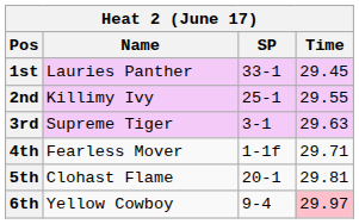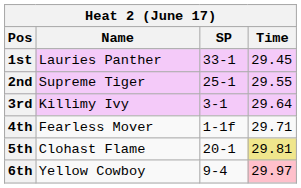 <table class="wikitable">
 <tr>
 <th colspan="6">Heat 2 (June 17)</th>
 </tr>
 <tr>
 <th width=20>Pos</th>
 <th width=150>Name</th>
 <th width=40>SP</th>
 <th width=40>Time</th>
 </tr>
 <tr style="background: #f4caf9;">
 <th>1st</th>
 <td>Lauries Panther</td>
 <td>33-1</td>
 <td>29.45</td>
 </tr>
 <tr style="background: #f4caf9;">
 <th>2nd</th>
-<td>Killimy Ivy</td>
+<td>Supreme Tiger</td>
 <td>25-1</td>
 <td>29.55</td>
 </tr>
 <tr style="background: #f4caf9;">
 <th>3rd</th>
-<td>Supreme Tiger</td>
+<td>Killimy Ivy</td>
 <td>3-1</td>
-<td>29.63</td>
+<td>29.64</td>
 </tr>
 <tr>
 <th>4th</th>
 <td>Fearless Mover</td>
 <td>1-1f</td>
 <td>29.71</td>
 </tr>
 <tr>
 <th>5th</th>
 <td>Clohast Flame</td>
 <td>20-1</td>
-<td>29.81</td>
+<td style="background: khaki;">29.81</td>
 </tr>
 <tr>
 <th>6th</th>
 <td>Yellow Cowboy</td>
 <td>9-4</td>
 <td style="background: pink;">29.97</td>
 </tr>
 </table>
